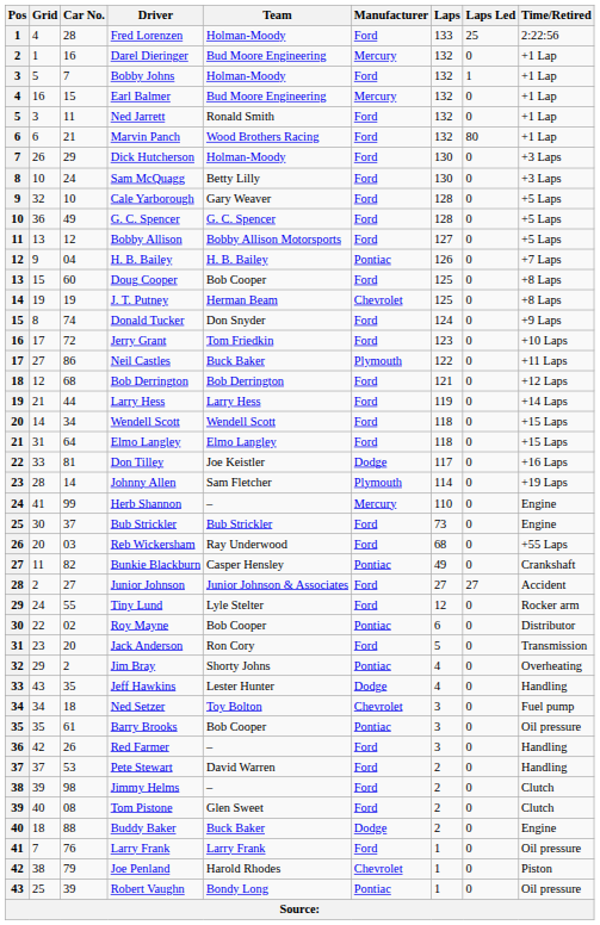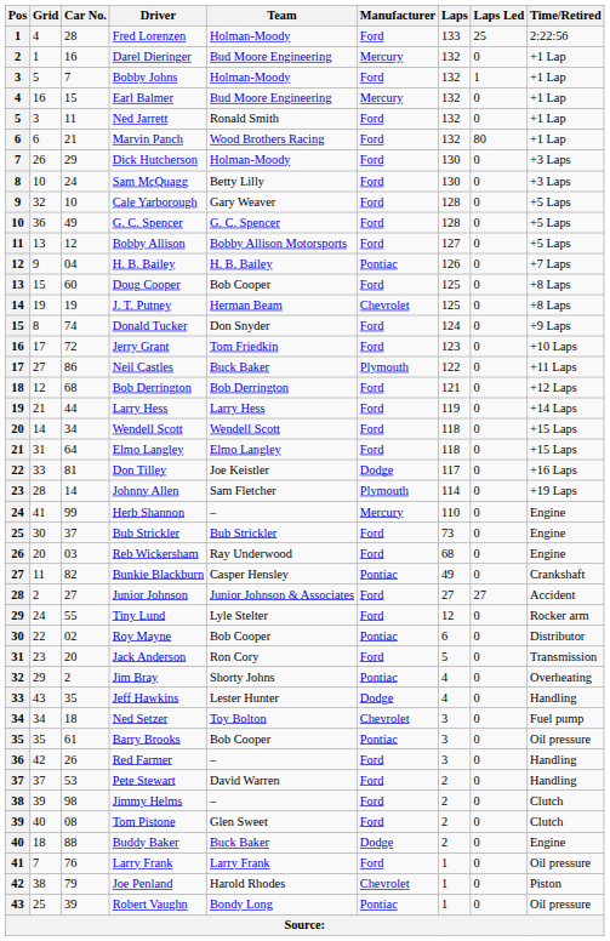 <table class="sortable wikitable" style="font-size:95%">
 <tr>
 <th>Pos</th>
 <th>Grid</th>
 <th>Car No.</th>
 <th>Driver</th>
 <th>Team</th>
 <th>Manufacturer</th>
 <th>Laps</th>
 <th>Laps Led</th>
 <th>Time/Retired</th>
 </tr>
 <tr>
 <th>1</th>
 <td>4</td>
 <td>28</td>
 <td><a href='#'>Fred Lorenzen</a></td>
 <td><a href='#'>Holman-Moody</a></td>
 <td><a href='#'>Ford</a></td>
 <td>133</td>
 <td>25</td>
 <td>2:22:56</td>
 </tr>
 <tr>
 <th>2</th>
 <td>1</td>
 <td>16</td>
 <td><a href='#'>Darel Dieringer</a></td>
 <td><a href='#'>Bud Moore Engineering</a></td>
 <td><a href='#'>Mercury</a></td>
 <td>132</td>
 <td>0</td>
 <td>+1 Lap</td>
 </tr>
 <tr>
 <th>3</th>
 <td>5</td>
 <td>7</td>
 <td><a href='#'>Bobby Johns</a></td>
 <td><a href='#'>Holman-Moody</a></td>
 <td><a href='#'>Ford</a></td>
 <td>132</td>
 <td>1</td>
 <td>+1 Lap</td>
 </tr>
 <tr>
 <th>4</th>
 <td>16</td>
 <td>15</td>
 <td><a href='#'>Earl Balmer</a></td>
 <td><a href='#'>Bud Moore Engineering</a></td>
 <td><a href='#'>Mercury</a></td>
 <td>132</td>
 <td>0</td>
 <td>+1 Lap</td>
 </tr>
 <tr>
 <th>5</th>
 <td>3</td>
 <td>11</td>
 <td><a href='#'>Ned Jarrett</a></td>
 <td>Ronald Smith</td>
 <td><a href='#'>Ford</a></td>
 <td>132</td>
 <td>0</td>
 <td>+1 Lap</td>
 </tr>
 <tr>
 <th>6</th>
 <td>6</td>
 <td>21</td>
 <td><a href='#'>Marvin Panch</a></td>
 <td><a href='#'>Wood Brothers Racing</a></td>
 <td><a href='#'>Ford</a></td>
 <td>132</td>
 <td>80</td>
 <td>+1 Lap</td>
 </tr>
 <tr>
 <th>7</th>
 <td>26</td>
 <td>29</td>
 <td><a href='#'>Dick Hutcherson</a></td>
 <td><a href='#'>Holman-Moody</a></td>
 <td><a href='#'>Ford</a></td>
 <td>130</td>
 <td>0</td>
 <td>+3 Laps</td>
 </tr>
 <tr>
 <th>8</th>
 <td>10</td>
 <td>24</td>
 <td><a href='#'>Sam McQuagg</a></td>
 <td>Betty Lilly</td>
 <td><a href='#'>Ford</a></td>
 <td>130</td>
 <td>0</td>
 <td>+3 Laps</td>
 </tr>
 <tr>
 <th>9</th>
 <td>32</td>
 <td>10</td>
 <td><a href='#'>Cale Yarborough</a></td>
 <td>Gary Weaver</td>
 <td><a href='#'>Ford</a></td>
 <td>128</td>
 <td>0</td>
 <td>+5 Laps</td>
 </tr>
 <tr>
 <th>10</th>
 <td>36</td>
 <td>49</td>
 <td><a href='#'>G. C. Spencer</a></td>
 <td><a href='#'>G. C. Spencer</a></td>
 <td><a href='#'>Ford</a></td>
 <td>128</td>
 <td>0</td>
 <td>+5 Laps</td>
 </tr>
 <tr>
 <th>11</th>
 <td>13</td>
 <td>12</td>
 <td><a href='#'>Bobby Allison</a></td>
 <td><a href='#'>Bobby Allison Motorsports</a></td>
 <td><a href='#'>Ford</a></td>
 <td>127</td>
 <td>0</td>
 <td>+5 Laps</td>
 </tr>
 <tr>
 <th>12</th>
 <td>9</td>
 <td>04</td>
 <td><a href='#'>H. B. Bailey</a></td>
 <td><a href='#'>H. B. Bailey</a></td>
 <td><a href='#'>Pontiac</a></td>
 <td>126</td>
 <td>0</td>
 <td>+7 Laps</td>
 </tr>
 <tr>
 <th>13</th>
 <td>15</td>
 <td>60</td>
 <td><a href='#'>Doug Cooper</a></td>
 <td>Bob Cooper</td>
 <td><a href='#'>Ford</a></td>
 <td>125</td>
 <td>0</td>
 <td>+8 Laps</td>
 </tr>
 <tr>
 <th>14</th>
 <td>19</td>
 <td>19</td>
 <td><a href='#'>J. T. Putney</a></td>
 <td><a href='#'>Herman Beam</a></td>
 <td><a href='#'>Chevrolet</a></td>
 <td>125</td>
 <td>0</td>
 <td>+8 Laps</td>
 </tr>
 <tr>
 <th>15</th>
 <td>8</td>
 <td>74</td>
 <td><a href='#'>Donald Tucker</a></td>
 <td>Don Snyder</td>
 <td><a href='#'>Ford</a></td>
 <td>124</td>
 <td>0</td>
 <td>+9 Laps</td>
 </tr>
 <tr>
 <th>16</th>
 <td>17</td>
 <td>72</td>
 <td><a href='#'>Jerry Grant</a></td>
 <td><a href='#'>Tom Friedkin</a></td>
 <td><a href='#'>Ford</a></td>
 <td>123</td>
 <td>0</td>
 <td>+10 Laps</td>
 </tr>
 <tr>
 <th>17</th>
 <td>27</td>
 <td>86</td>
 <td><a href='#'>Neil Castles</a></td>
 <td><a href='#'>Buck Baker</a></td>
 <td><a href='#'>Plymouth</a></td>
 <td>122</td>
 <td>0</td>
 <td>+11 Laps</td>
 </tr>
 <tr>
 <th>18</th>
 <td>12</td>
 <td>68</td>
 <td><a href='#'>Bob Derrington</a></td>
 <td><a href='#'>Bob Derrington</a></td>
 <td><a href='#'>Ford</a></td>
 <td>121</td>
 <td>0</td>
 <td>+12 Laps</td>
 </tr>
 <tr>
 <th>19</th>
 <td>21</td>
 <td>44</td>
 <td><a href='#'>Larry Hess</a></td>
 <td><a href='#'>Larry Hess</a></td>
 <td><a href='#'>Ford</a></td>
 <td>119</td>
 <td>0</td>
 <td>+14 Laps</td>
 </tr>
 <tr>
 <th>20</th>
 <td>14</td>
 <td>34</td>
 <td><a href='#'>Wendell Scott</a></td>
 <td><a href='#'>Wendell Scott</a></td>
 <td><a href='#'>Ford</a></td>
 <td>118</td>
 <td>0</td>
 <td>+15 Laps</td>
 </tr>
 <tr>
 <th>21</th>
 <td>31</td>
 <td>64</td>
 <td><a href='#'>Elmo Langley</a></td>
 <td><a href='#'>Elmo Langley</a></td>
 <td><a href='#'>Ford</a></td>
 <td>118</td>
 <td>0</td>
 <td>+15 Laps</td>
 </tr>
 <tr>
 <th>22</th>
 <td>33</td>
 <td>81</td>
 <td><a href='#'>Don Tilley</a></td>
 <td>Joe Keistler</td>
 <td><a href='#'>Dodge</a></td>
 <td>117</td>
 <td>0</td>
 <td>+16 Laps</td>
 </tr>
 <tr>
 <th>23</th>
 <td>28</td>
 <td>14</td>
 <td><a href='#'>Johnny Allen</a></td>
 <td>Sam Fletcher</td>
 <td><a href='#'>Plymouth</a></td>
 <td>114</td>
 <td>0</td>
 <td>+19 Laps</td>
 </tr>
 <tr>
 <th>24</th>
 <td>41</td>
 <td>99</td>
 <td><a href='#'>Herb Shannon</a></td>
 <td>–</td>
 <td><a href='#'>Mercury</a></td>
 <td>110</td>
 <td>0</td>
 <td>Engine</td>
 </tr>
 <tr>
 <th>25</th>
 <td>30</td>
 <td>37</td>
 <td><a href='#'>Bub Strickler</a></td>
 <td><a href='#'>Bub Strickler</a></td>
 <td><a href='#'>Ford</a></td>
 <td>73</td>
 <td>0</td>
 <td>Engine</td>
 </tr>
 <tr>
 <th>26</th>
 <td>20</td>
 <td>03</td>
 <td><a href='#'>Reb Wickersham</a></td>
 <td>Ray Underwood</td>
 <td><a href='#'>Ford</a></td>
 <td>68</td>
 <td>0</td>
-<td>+55 Laps</td>
+<td>Engine</td>
 </tr>
 <tr>
 <th>27</th>
 <td>11</td>
 <td>82</td>
 <td><a href='#'>Bunkie Blackburn</a></td>
 <td>Casper Hensley</td>
 <td><a href='#'>Pontiac</a></td>
 <td>49</td>
 <td>0</td>
 <td>Crankshaft</td>
 </tr>
 <tr>
 <th>28</th>
 <td>2</td>
 <td>27</td>
 <td><a href='#'>Junior Johnson</a></td>
 <td><a href='#'>Junior Johnson & Associates</a></td>
 <td><a href='#'>Ford</a></td>
 <td>27</td>
 <td>27</td>
 <td>Accident</td>
 </tr>
 <tr>
 <th>29</th>
 <td>24</td>
 <td>55</td>
 <td><a href='#'>Tiny Lund</a></td>
 <td>Lyle Stelter</td>
 <td><a href='#'>Ford</a></td>
 <td>12</td>
 <td>0</td>
 <td>Rocker arm</td>
 </tr>
 <tr>
 <th>30</th>
 <td>22</td>
 <td>02</td>
 <td><a href='#'>Roy Mayne</a></td>
 <td>Bob Cooper</td>
 <td><a href='#'>Pontiac</a></td>
 <td>6</td>
 <td>0</td>
 <td>Distributor</td>
 </tr>
 <tr>
 <th>31</th>
 <td>23</td>
 <td>20</td>
 <td><a href='#'>Jack Anderson</a></td>
 <td>Ron Cory</td>
 <td><a href='#'>Ford</a></td>
 <td>5</td>
 <td>0</td>
 <td>Transmission</td>
 </tr>
 <tr>
 <th>32</th>
 <td>29</td>
 <td>2</td>
 <td><a href='#'>Jim Bray</a></td>
 <td>Shorty Johns</td>
 <td><a href='#'>Pontiac</a></td>
 <td>4</td>
 <td>0</td>
 <td>Overheating</td>
 </tr>
 <tr>
 <th>33</th>
 <td>43</td>
 <td>35</td>
 <td><a href='#'>Jeff Hawkins</a></td>
 <td>Lester Hunter</td>
 <td><a href='#'>Dodge</a></td>
 <td>4</td>
 <td>0</td>
 <td>Handling</td>
 </tr>
 <tr>
 <th>34</th>
 <td>34</td>
 <td>18</td>
 <td><a href='#'>Ned Setzer</a></td>
 <td><a href='#'>Toy Bolton</a></td>
 <td><a href='#'>Chevrolet</a></td>
 <td>3</td>
 <td>0</td>
 <td>Fuel pump</td>
 </tr>
 <tr>
 <th>35</th>
 <td>35</td>
 <td>61</td>
 <td><a href='#'>Barry Brooks</a></td>
 <td>Bob Cooper</td>
 <td><a href='#'>Pontiac</a></td>
 <td>3</td>
 <td>0</td>
 <td>Oil pressure</td>
 </tr>
 <tr>
 <th>36</th>
 <td>42</td>
 <td>26</td>
 <td><a href='#'>Red Farmer</a></td>
 <td>–</td>
 <td><a href='#'>Ford</a></td>
 <td>3</td>
 <td>0</td>
 <td>Handling</td>
 </tr>
 <tr>
 <th>37</th>
 <td>37</td>
 <td>53</td>
 <td><a href='#'>Pete Stewart</a></td>
 <td>David Warren</td>
 <td><a href='#'>Ford</a></td>
 <td>2</td>
 <td>0</td>
 <td>Handling</td>
 </tr>
 <tr>
 <th>38</th>
 <td>39</td>
 <td>98</td>
 <td><a href='#'>Jimmy Helms</a></td>
 <td>–</td>
 <td><a href='#'>Ford</a></td>
 <td>2</td>
 <td>0</td>
 <td>Clutch</td>
 </tr>
 <tr>
 <th>39</th>
 <td>40</td>
 <td>08</td>
 <td><a href='#'>Tom Pistone</a></td>
 <td>Glen Sweet</td>
 <td><a href='#'>Ford</a></td>
 <td>2</td>
 <td>0</td>
 <td>Clutch</td>
 </tr>
 <tr>
 <th>40</th>
 <td>18</td>
 <td>88</td>
 <td><a href='#'>Buddy Baker</a></td>
 <td><a href='#'>Buck Baker</a></td>
 <td><a href='#'>Dodge</a></td>
 <td>2</td>
 <td>0</td>
 <td>Engine</td>
 </tr>
 <tr>
 <th>41</th>
 <td>7</td>
 <td>76</td>
 <td><a href='#'>Larry Frank</a></td>
 <td><a href='#'>Larry Frank</a></td>
 <td><a href='#'>Ford</a></td>
 <td>1</td>
 <td>0</td>
 <td>Oil pressure</td>
 </tr>
 <tr>
 <th>42</th>
 <td>38</td>
 <td>79</td>
 <td><a href='#'>Joe Penland</a></td>
 <td>Harold Rhodes</td>
 <td><a href='#'>Chevrolet</a></td>
 <td>1</td>
 <td>0</td>
 <td>Piston</td>
 </tr>
 <tr>
 <th>43</th>
 <td>25</td>
 <td>39</td>
 <td><a href='#'>Robert Vaughn</a></td>
 <td><a href='#'>Bondy Long</a></td>
 <td><a href='#'>Pontiac</a></td>
 <td>1</td>
 <td>0</td>
 <td>Oil pressure</td>
 </tr>
 <tr>
 <th colspan=9>Source:</th>
 </tr>
 </table>
